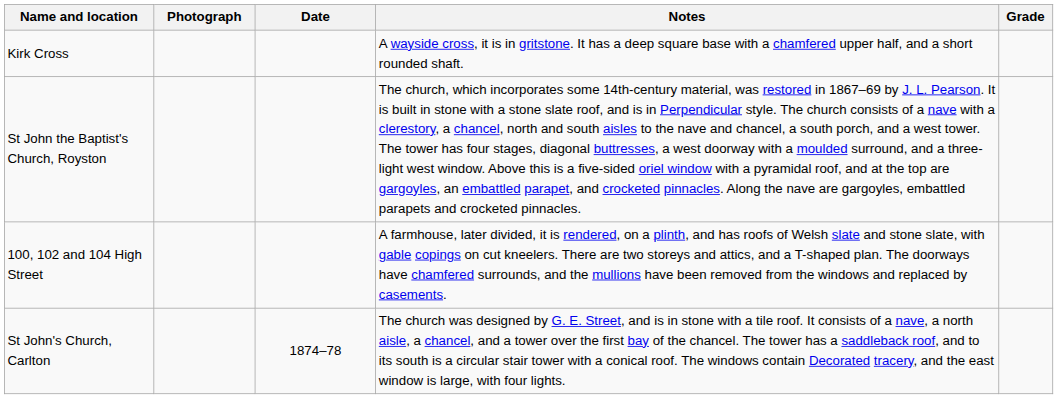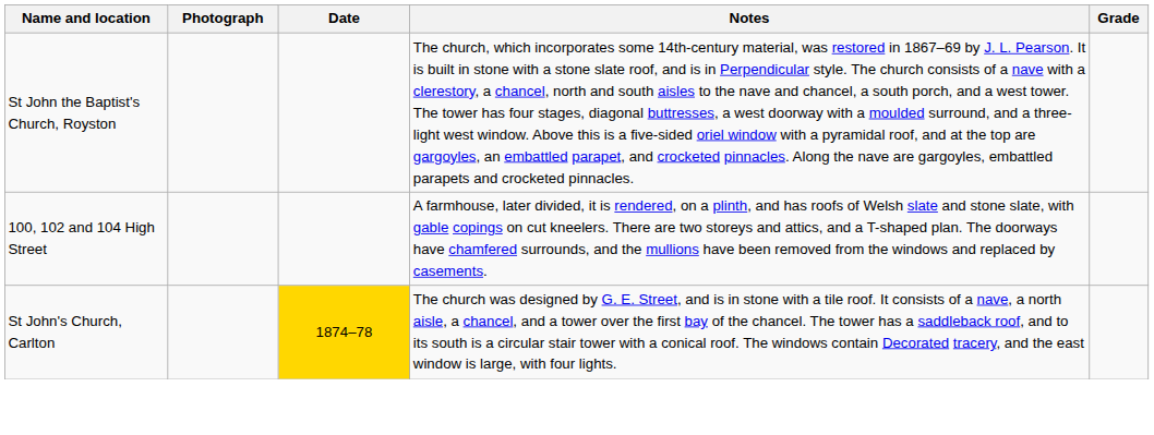 <table class="wikitable sortable plainrowheaders" style="width:100%; border:0; text-align:left; line-height:150%;">
 <tr>
 <th scope="col"  style="width:150px">Name and location</th>
 <th scope="col"  style="width:100px" class="unsortable">Photograph</th>
 <th scope="col"  style="width:120px">Date</th>
 <th scope="col"  style="width:650px" class="unsortable">Notes</th>
 <th scope="col"  style="width:50px">Grade</th>
-</tr>
-<tr>
-<td>Kirk Cross<br><small></small></td>
-<td></td>
-<td align="center"></td>
-<td>A <a href='#'>wayside cross</a>, it is in <a href='#'>gritstone</a>.  It has a deep square base with a <a href='#'>chamfered</a> upper half, and a short rounded shaft.</td>
-<td align="center" ></td>
 </tr>
 <tr>
 <td>St John the Baptist's Church, Royston<br><small></small></td>
 <td></td>
 <td align="center"></td>
 <td>The church, which incorporates some 14th-century material, was <a href='#'>restored</a> in 1867–69 by <a href='#'>J. L. Pearson</a>.  It is built in stone with a stone slate roof, and is in <a href='#'>Perpendicular</a> style.  The church consists of a <a href='#'>nave</a> with a <a href='#'>clerestory</a>, a <a href='#'>chancel</a>, north and south <a href='#'>aisles</a> to the nave and chancel, a south porch, and a west tower.  The tower has four stages, diagonal <a href='#'>buttresses</a>, a west doorway with a <a href='#'>moulded</a> surround, and a three-light west window.  Above this is a five-sided <a href='#'>oriel window</a> with a pyramidal roof, and at the top are <a href='#'>gargoyles</a>, an <a href='#'>embattled</a> <a href='#'>parapet</a>, and <a href='#'>crocketed</a> <a href='#'>pinnacles</a>.  Along the nave are gargoyles, embattled parapets and crocketed pinnacles.</td>
 <td align="center" ></td>
 </tr>
 <tr>
 <td>100, 102 and 104 High Street<br><small></small></td>
 <td></td>
 <td align="center"></td>
 <td>A farmhouse, later divided, it is <a href='#'>rendered</a>, on a <a href='#'>plinth</a>, and has roofs of Welsh <a href='#'>slate</a> and stone slate, with <a href='#'>gable</a> <a href='#'>copings</a> on cut kneelers.  There are two storeys and attics, and a T-shaped plan.  The doorways have <a href='#'>chamfered</a> surrounds, and the <a href='#'>mullions</a> have been removed from the windows and replaced by <a href='#'>casements</a>.</td>
 <td align="center" ></td>
 </tr>
 <tr>
 <td>St John's Church, Carlton<br><small></small></td>
 <td></td>
-<td align="center">1874–78</td>
+<td align="center" style="background: gold;">1874–78</td>
 <td>The church was designed by <a href='#'>G. E. Street</a>, and is in stone with a tile roof.  It consists of a <a href='#'>nave</a>, a north <a href='#'>aisle</a>, a <a href='#'>chancel</a>, and a tower over the first <a href='#'>bay</a> of the chancel.  The tower has a <a href='#'>saddleback roof</a>, and to its south is a circular stair tower with a conical roof.  The windows contain <a href='#'>Decorated</a> <a href='#'>tracery</a>, and the east window is large, with four lights.</td>
 <td align="center" ></td>
 </tr>
 <tr>
 </tr>
 </table>
